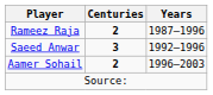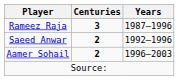 <table class="wikitable" style="text-align:center">
 <tr>
 <th scope="col">Player</th>
 <th scope="col">Centuries</th>
 <th scope="col">Years</th>
 </tr>
 <tr>
 <td><a href='#'>Rameez Raja</a></td>
-<td><strong>2</strong></td>
+<td><strong>3</strong></td>
 <td>1987–1996</td>
 </tr>
 <tr>
 <td><a href='#'>Saeed Anwar</a></td>
-<td><strong>3</strong></td>
+<td><strong>2</strong></td>
 <td>1992–1996</td>
 </tr>
 <tr>
 <td><a href='#'>Aamer Sohail</a></td>
 <td><strong>2</strong></td>
 <td>1996–2003</td>
 </tr>
 <tr>
 <td colspan="3">Source:</td>
 </tr>
 </table>
